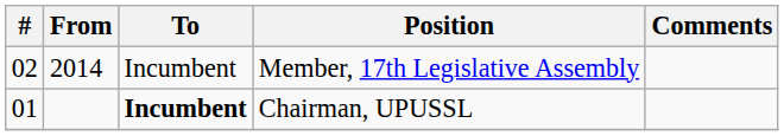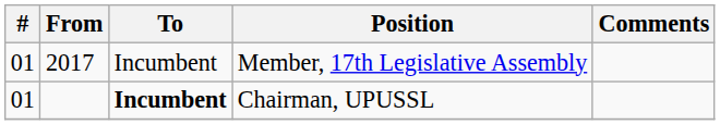 <table class="wikitable sortable">
 <tr>
 <th>#</th>
 <th>From</th>
 <th>To</th>
 <th>Position</th>
 <th>Comments</th>
 </tr>
 <tr>
-<td>02</td>
-<td>2014</td>
+<td>01</td>
+<td>2017</td>
 <td>Incumbent</td>
 <td>Member, <a href='#'>17th Legislative Assembly</a></td>
 <td></td>
 </tr>
 <tr>
 <td>01</td>
 <td></td>
 <td><strong>Incumbent</strong></td>
 <td>Chairman, UPUSSL</td>
 <td></td>
 </tr>
 <tr>
 </tr>
 </table>
